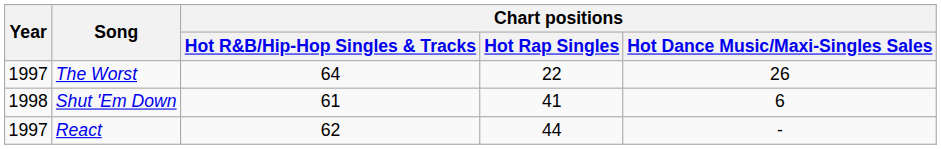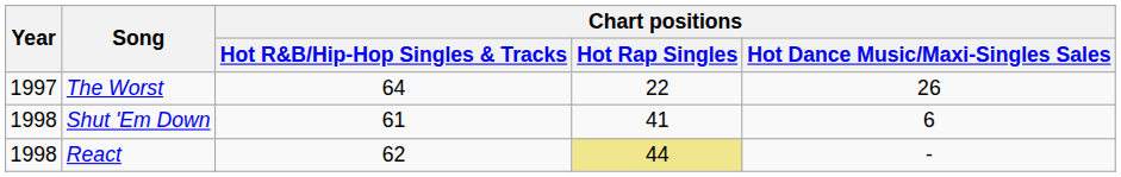 <table class="wikitable">
 <tr>
 <th rowspan="2"><strong>Year</strong></th>
 <th rowspan="2"><strong>Song</strong></th>
 <th colspan="3"><strong>Chart positions</strong></th>
 </tr>
 <tr>
 <th><a href='#'>Hot R&B/Hip-Hop Singles & Tracks</a></th>
 <th><a href='#'>Hot Rap Singles</a></th>
 <th><a href='#'>Hot Dance Music/Maxi-Singles Sales</a></th>
 </tr>
 <tr>
 <td>1997</td>
 <td><em><a href='#'>The Worst</a></em></td>
 <td align="center">64</td>
 <td align="center">22</td>
 <td align="center">26</td>
 </tr>
 <tr>
 <td>1998</td>
 <td><em><a href='#'>Shut 'Em Down</a></em></td>
 <td align="center">61</td>
 <td align="center">41</td>
 <td align="center">6</td>
 </tr>
 <tr>
-<td>1997</td>
+<td>1998</td>
 <td><em><a href='#'>React</a></em></td>
 <td align="center">62</td>
-<td align="center">44</td>
+<td align="center" style="background: khaki;">44</td>
 <td align="center">-</td>
 </tr>
 </table>
